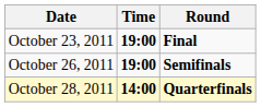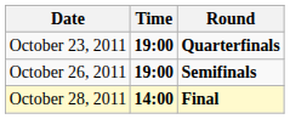 <table class="wikitable">
 <tr>
 <th>Date</th>
 <th>Time</th>
 <th>Round</th>
 </tr>
 <tr>
 <td>October 23, 2011</td>
 <td><strong>19:00</strong></td>
-<td><strong>Final</strong></td>
+<td><strong>Quarterfinals</strong></td>
 </tr>
 <tr>
 <td>October 26, 2011</td>
 <td><strong>19:00</strong></td>
 <td><strong>Semifinals</strong></td>
 </tr>
 <tr style=background:lemonchiffon>
 <td>October 28, 2011</td>
 <td><strong>14:00</strong></td>
-<td><strong>Quarterfinals</strong></td>
+<td><strong>Final</strong></td>
 </tr>
 </table>
